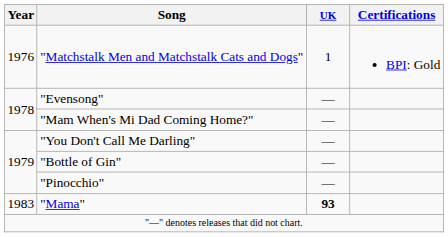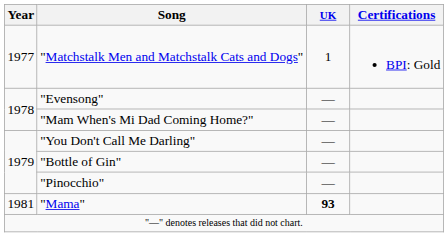 <table class="wikitable">
 <tr>
 <th>Year</th>
 <th>Song</th>
 <th style="width:45px;"><small><a href='#'>UK</a></small><br></th>
 <th><a href='#'>Certifications</a></th>
 </tr>
 <tr>
-<td rowspan="1">1976</td>
+<td rowspan="1">1977</td>
 <td>"<a href='#'>Matchstalk Men and Matchstalk Cats and Dogs</a>"</td>
 <td align=center>1</td>
 <td><br><ul><li><a href='#'>BPI</a>: Gold</li></ul></td>
 </tr>
 <tr>
 <td rowspan="2">1978</td>
 <td>"Evensong"</td>
 <td align=center>—</td>
 <td></td>
 </tr>
 <tr>
 <td>"Mam When's Mi Dad Coming Home?"</td>
 <td align=center>—</td>
 <td></td>
 </tr>
 <tr>
 <td rowspan="3">1979</td>
 <td>"You Don't Call Me Darling"</td>
 <td align=center>—</td>
 <td></td>
 </tr>
 <tr>
 <td>"Bottle of Gin"</td>
 <td align=center>—</td>
 <td></td>
 </tr>
 <tr>
 <td>"Pinocchio"</td>
 <td align=center>—</td>
 <td></td>
 </tr>
 <tr>
-<td rowspan="1">1983</td>
+<td rowspan="1">1981</td>
 <td>"<a href='#'>Mama</a>"</td>
 <td align=center><strong>93</strong></td>
 <td></td>
 </tr>
 <tr>
 <td colspan="7" style="text-align:center; font-size:9pt;">"—" denotes releases that did not chart.</td>
 </tr>
 </table>
